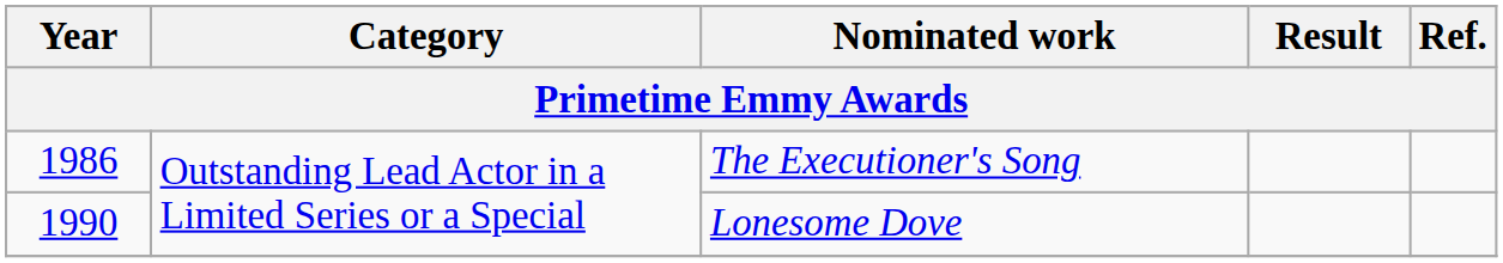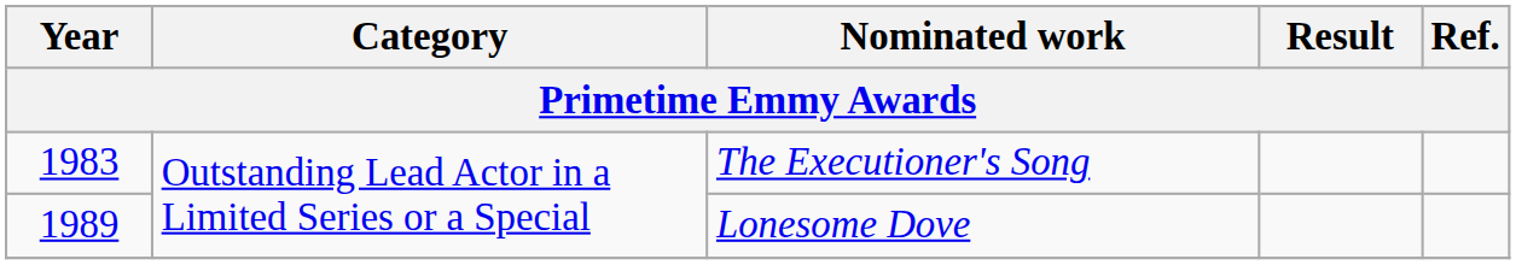 <table class=wikitable>
 <tr>
 <th scope="col" style="width:5em;">Year</th>
 <th scope="col" style="width:26em;">Category</th>
 <th scope="col" style="width:25em;">Nominated work</th>
 <th scope="col" style="width:5em;">Result</th>
 <th>Ref.</th>
 </tr>
 <tr>
 <th colspan=5><a href='#'>Primetime Emmy Awards</a></th>
 </tr>
 <tr>
-<td style="text-align:center;"><a href='#'>1986</a></td>
+<td style="text-align:center;"><a href='#'>1983</a></td>
 <td rowspan="2"><a href='#'>Outstanding Lead Actor in a Limited Series or a Special</a></td>
 <td><em><a href='#'>The Executioner's Song</a></em></td>
 <td></td>
 <td></td>
 </tr>
 <tr>
-<td style="text-align:center;"><a href='#'>1990</a></td>
+<td style="text-align:center;"><a href='#'>1989</a></td>
 <td><em><a href='#'>Lonesome Dove</a></em></td>
 <td></td>
 <td></td>
 </tr>
 <tr>
 </tr>
 </table>
